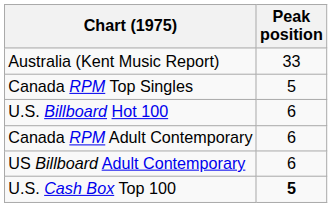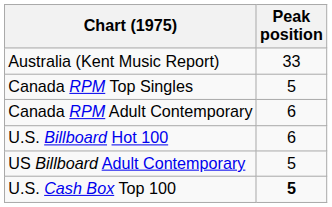 <table class="wikitable sortable">
 <tr>
 <th align="left">Chart (1975)</th>
 <th align="left">Peak<br>position</th>
 </tr>
 <tr>
 <td align="left">Australia (Kent Music Report)</td>
 <td style="text-align:center;">33</td>
 </tr>
 <tr>
 <td align="left">Canada <a href='#'><em>RPM</em></a> Top Singles	</td>
 <td style="text-align:center;">5</td>
 </tr>
 <tr>
+<td align="left">Canada <a href='#'><em>RPM</em></a> Adult Contemporary </td>
+<td style="text-align:center;">6</td>
+</tr>
+<tr>
 <td align="left">U.S. <em><a href='#'>Billboard</a></em> <a href='#'>Hot 100</a></td>
 <td style="text-align:center;">6</td>
 </tr>
 <tr>
-<td align="left">Canada <a href='#'><em>RPM</em></a> Adult Contemporary </td>
-<td style="text-align:center;">6</td>
-</tr>
-<tr>
 <td>US <em>Billboard</em> <a href='#'>Adult Contemporary</a></td>
-<td align="center">6</td>
+<td align="center">5</td>
 </tr>
 <tr>
 <td align="left">U.S. <em><a href='#'>Cash Box</a></em> Top 100 </td>
 <td style="text-align:center;"><strong>5</strong></td>
 </tr>
 </table>
